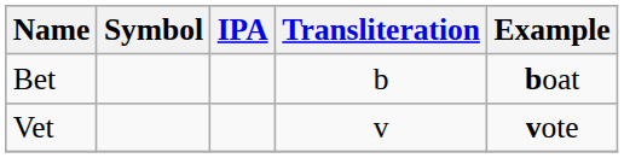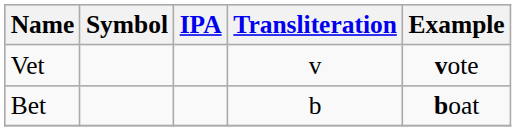 <table class="wikitable">
 <tr>
 <th ! colspan=1>Name</th>
 <th ! colspan=1>Symbol</th>
 <th ! colspan=1><a href='#'>IPA</a></th>
 <th ! colspan=1><a href='#'>Transliteration</a></th>
 <th ! colspan=1>Example</th>
 </tr>
 <tr>
+<td>Vet</td>
+<td align=center></td>
+<td align="center"></td>
+<td align="center">v</td>
+<td align="center"><strong>v</strong>ote</td>
+</tr>
+<tr>
 <td>Bet</td>
 <td align=center></td>
 <td align="center"></td>
 <td align="center">b</td>
 <td align="center"><strong>b</strong>oat</td>
 </tr>
 <tr>
-<td>Vet</td>
-<td align=center></td>
-<td align="center"></td>
-<td align="center">v</td>
-<td align="center"><strong>v</strong>ote</td>
-</tr>
-<tr>
 </tr>
 </table>
